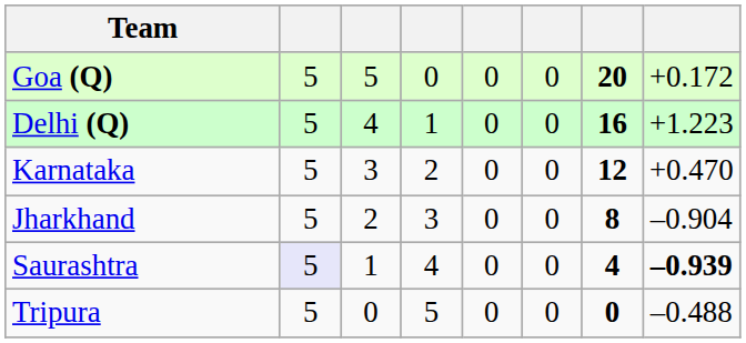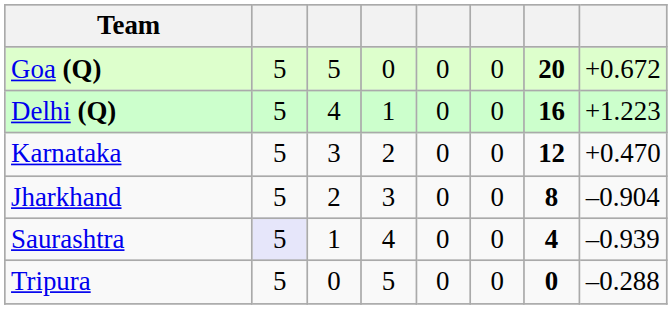 <table class="wikitable" style="text-align:center">
 <tr>
 <th style="width:140px;">Team</th>
 <th style="width:25px;"></th>
 <th style="width:25px;"></th>
 <th style="width:25px;"></th>
 <th style="width:25px;"></th>
 <th style="width:25px;"></th>
 <th style="width:25px;"></th>
 <th style="width:40px;"></th>
 </tr>
 <tr style="background:#dfc;">
 <td style="text-align:left"><a href='#'>Goa</a>  <strong>(Q)</strong></td>
 <td>5</td>
 <td>5</td>
 <td>0</td>
 <td>0</td>
 <td>0</td>
 <td><strong>20</strong></td>
-<td>+0.172</td>
+<td>+0.672</td>
 </tr>
 <tr style="background:#cfc;">
 <td style="text-align:left"><a href='#'>Delhi</a> <strong>(Q)</strong></td>
 <td>5</td>
 <td>4</td>
 <td>1</td>
 <td>0</td>
 <td>0</td>
 <td><strong>16</strong></td>
 <td>+1.223</td>
 </tr>
 <tr>
 <td style="text-align:left"><a href='#'>Karnataka</a></td>
 <td>5</td>
 <td>3</td>
 <td>2</td>
 <td>0</td>
 <td>0</td>
 <td><strong>12</strong></td>
 <td>+0.470</td>
 </tr>
 <tr>
 <td style="text-align:left"><a href='#'>Jharkhand</a></td>
 <td>5</td>
 <td>2</td>
 <td>3</td>
 <td>0</td>
 <td>0</td>
 <td><strong>8</strong></td>
 <td>–0.904</td>
 </tr>
 <tr>
 <td style="text-align:left"><a href='#'>Saurashtra</a></td>
 <td style="background: lavender;">5</td>
 <td>1</td>
 <td>4</td>
 <td>0</td>
 <td>0</td>
 <td><strong>4</strong></td>
-<td><strong>–0.939</strong></td>
+<td>–0.939</td>
 </tr>
 <tr>
 <td style="text-align:left"><a href='#'>Tripura</a></td>
 <td>5</td>
 <td>0</td>
 <td>5</td>
 <td>0</td>
 <td>0</td>
 <td><strong>0</strong></td>
-<td>–0.488</td>
+<td>–0.288</td>
 </tr>
 </table>
